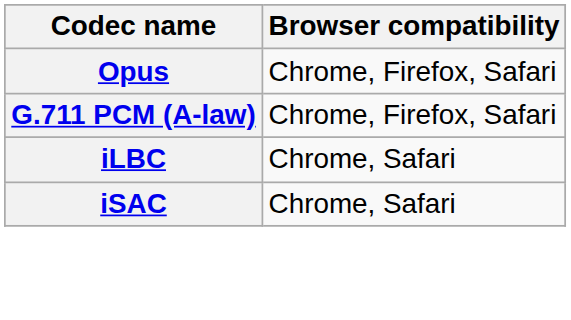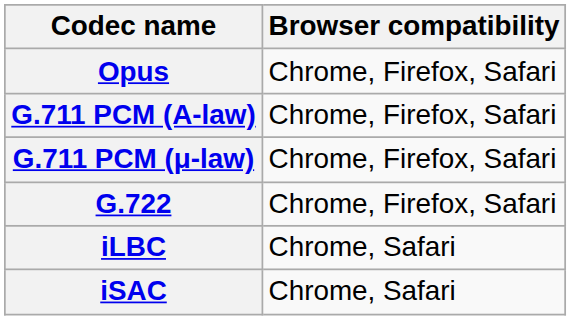 <table class="wikitable">
 <tr>
 <th>Codec name</th>
 <th>Browser compatibility</th>
 </tr>
 <tr>
 <th><a href='#'>Opus</a></th>
 <td>Chrome, Firefox, Safari</td>
 </tr>
 <tr>
 <th><a href='#'>G.711 PCM (A-law)</a></th>
 <td>Chrome, Firefox, Safari</td>
 </tr>
 <tr>
+<th><a href='#'>G.711 PCM (μ-law)</a></th>
+<td>Chrome, Firefox, Safari</td>
+</tr>
+<tr>
+<th><a href='#'>G.722</a></th>
+<td>Chrome, Firefox, Safari</td>
+</tr>
+<tr>
 <th><a href='#'>iLBC</a></th>
 <td>Chrome, Safari</td>
 </tr>
 <tr>
 <th><a href='#'>iSAC</a></th>
 <td>Chrome, Safari</td>
 </tr>
 </table>
